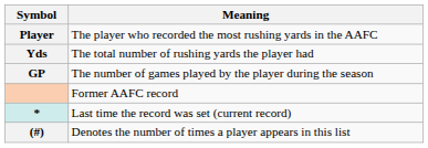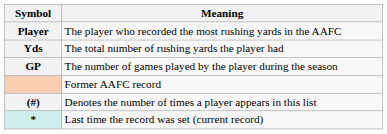 <table class="wikitable plainrowheaders" border="1">
 <tr>
 <th scope="col" style="width:75px">Symbol</th>
 <th scope="col" style="width:450px">Meaning</th>
 </tr>
 <tr>
 <th scope="row" style="text-align:center;"><strong>Player</strong></th>
 <td>The player who recorded the most rushing yards in the AAFC</td>
 </tr>
 <tr>
 <th scope="row" style="text-align:center;"><strong>Yds</strong></th>
 <td>The total number of rushing yards the player had</td>
 </tr>
 <tr>
 <th scope="row" style="text-align:center;"><strong>GP</strong></th>
 <td>The number of games played by the player during the season</td>
 </tr>
 <tr>
 <th scope="row" style="text-align:center; background:#FBCEB1;"></th>
 <td>Former AAFC record</td>
 </tr>
 <tr>
+<th scope="row" style="text-align:center;">(#)</th>
+<td>Denotes the number of times a player appears in this list</td>
+</tr>
+<tr>
 <th scope="row" style="text-align:center; background:#CFECEC;">*</th>
 <td>Last time the record was set (current record)</td>
 </tr>
-<tr>
-<th scope="row" style="text-align:center;">(#)</th>
-<td>Denotes the number of times a player appears in this list</td>
-</tr>
 </table>
